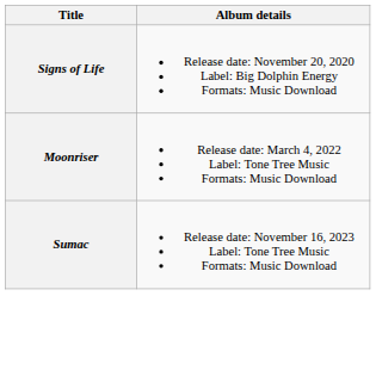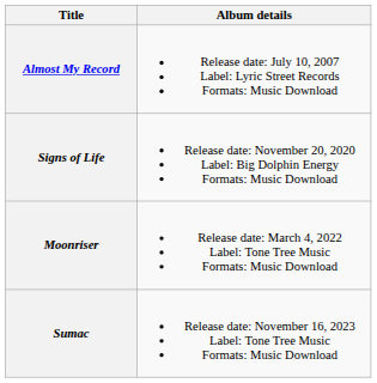 <table class="wikitable plainrowheaders" style="text-align:center;">
 <tr>
 <th style="width:10em;">Title</th>
 <th style="width:18em;">Album details</th>
+</tr>
+<tr>
+<th scope="row"><em><a href='#'>Almost My Record</a></em></th>
+<td><br><ul><li>Release date: July 10, 2007</li><li>Label: Lyric Street Records</li><li>Formats: Music Download</li></ul></td>
 </tr>
 <tr>
 <th scope="row"><em>Signs of Life</em></th>
 <td><br><ul><li>Release date: November 20, 2020</li><li>Label: Big Dolphin Energy</li><li>Formats: Music Download</li></ul></td>
 </tr>
 <tr>
 <th scope="row"><em>Moonriser</em></th>
 <td><br><ul><li>Release date: March 4, 2022</li><li>Label: Tone Tree Music</li><li>Formats: Music Download</li></ul></td>
 </tr>
 <tr>
 <th scope="row"><em>Sumac</em></th>
 <td><br><ul><li>Release date: November 16, 2023</li><li>Label: Tone Tree Music</li><li>Formats: Music Download</li></ul></td>
 </tr>
 </table>
